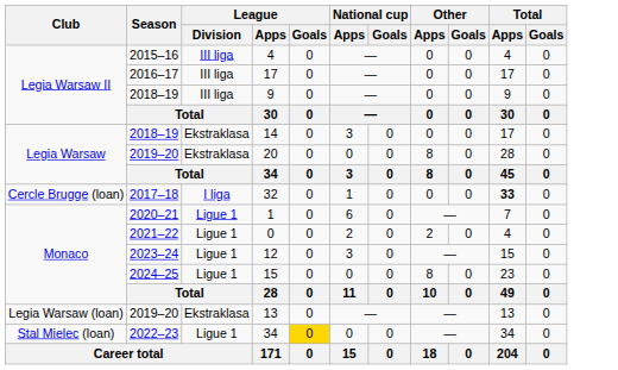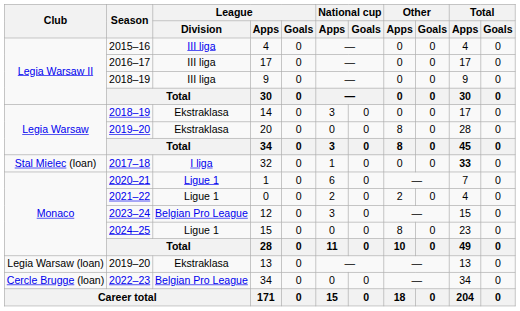 <table class="wikitable" style="text-align:center">
 <tr>
 <th rowspan="2">Club</th>
 <th rowspan="2">Season</th>
 <th colspan="3">League</th>
 <th colspan="2">National cup</th>
 <th colspan="2">Other</th>
 <th colspan="2">Total</th>
 </tr>
 <tr>
 <th>Division</th>
 <th>Apps</th>
 <th>Goals</th>
 <th>Apps</th>
 <th>Goals</th>
 <th>Apps</th>
 <th>Goals</th>
 <th>Apps</th>
 <th>Goals</th>
 </tr>
 <tr>
 <td rowspan="4"><a href='#'>Legia Warsaw II</a></td>
 <td>2015–16</td>
 <td><a href='#'>III liga</a></td>
 <td>4</td>
 <td>0</td>
 <td colspan="2">—</td>
 <td>0</td>
 <td>0</td>
 <td>4</td>
 <td>0</td>
 </tr>
 <tr>
 <td>2016–17</td>
 <td>III liga</td>
 <td>17</td>
 <td>0</td>
 <td colspan="2">—</td>
 <td>0</td>
 <td>0</td>
 <td>17</td>
 <td>0</td>
 </tr>
 <tr>
 <td>2018–19</td>
 <td>III liga</td>
 <td>9</td>
 <td>0</td>
 <td colspan="2">—</td>
 <td>0</td>
 <td>0</td>
 <td>9</td>
 <td>0</td>
 </tr>
 <tr>
 <th colspan="2">Total</th>
 <th>30</th>
 <th>0</th>
 <th colspan="2">—</th>
 <th>0</th>
 <th>0</th>
 <th>30</th>
 <th>0</th>
 </tr>
 <tr>
 <td rowspan="3"><a href='#'>Legia Warsaw</a></td>
 <td><a href='#'>2018–19</a></td>
 <td>Ekstraklasa</td>
 <td>14</td>
 <td>0</td>
 <td>3</td>
 <td>0</td>
 <td>0</td>
 <td>0</td>
 <td>17</td>
 <td>0</td>
 </tr>
 <tr>
 <td><a href='#'>2019–20</a></td>
 <td>Ekstraklasa</td>
 <td>20</td>
 <td>0</td>
 <td>0</td>
 <td>0</td>
 <td>8</td>
 <td>0</td>
 <td>28</td>
 <td>0</td>
 </tr>
 <tr>
 <th colspan="2">Total</th>
 <th>34</th>
 <th>0</th>
 <th>3</th>
 <th>0</th>
 <th>8</th>
 <th>0</th>
 <th>45</th>
 <th>0</th>
 </tr>
 <tr>
-<td><a href='#'>Cercle Brugge</a> (loan)</td>
+<td><a href='#'>Stal Mielec</a> (loan)</td>
 <td><a href='#'>2017–18</a></td>
 <td><a href='#'>I liga</a></td>
 <td>32</td>
 <td>0</td>
 <td>1</td>
 <td>0</td>
 <td>0</td>
 <td>0</td>
 <td><strong>33</strong></td>
 <td>0</td>
 </tr>
 <tr>
 <td rowspan="5"><a href='#'>Monaco</a></td>
 <td><a href='#'>2020–21</a></td>
 <td><a href='#'>Ligue 1</a></td>
 <td>1</td>
 <td>0</td>
 <td>6</td>
 <td>0</td>
 <td colspan="2">—</td>
 <td>7</td>
 <td>0</td>
 </tr>
 <tr>
 <td><a href='#'>2021–22</a></td>
 <td>Ligue 1</td>
 <td>0</td>
 <td>0</td>
 <td>2</td>
 <td>0</td>
 <td>2</td>
 <td>0</td>
 <td>4</td>
 <td>0</td>
 </tr>
 <tr>
 <td><a href='#'>2023–24</a></td>
-<td>Ligue 1</td>
+<td><a href='#'>Belgian Pro League</a></td>
 <td>12</td>
 <td>0</td>
 <td>3</td>
 <td>0</td>
 <td colspan="2">—</td>
 <td>15</td>
 <td>0</td>
 </tr>
 <tr>
 <td><a href='#'>2024–25</a></td>
 <td>Ligue 1</td>
 <td>15</td>
 <td>0</td>
 <td>0</td>
 <td>0</td>
 <td>8</td>
 <td>0</td>
 <td>23</td>
 <td>0</td>
 </tr>
 <tr>
 <th colspan="2">Total</th>
 <th>28</th>
 <th>0</th>
 <th>11</th>
 <th>0</th>
 <th>10</th>
 <th>0</th>
 <th>49</th>
 <th>0</th>
 </tr>
 <tr>
 <td>Legia Warsaw (loan)</td>
 <td>2019–20</td>
 <td>Ekstraklasa</td>
 <td>13</td>
 <td>0</td>
 <td colspan="2">—</td>
 <td colspan="2">—</td>
 <td>13</td>
 <td>0</td>
 </tr>
 <tr>
-<td><a href='#'>Stal Mielec</a> (loan)</td>
+<td><a href='#'>Cercle Brugge</a> (loan)</td>
 <td><a href='#'>2022–23</a></td>
-<td>Ligue 1</td>
+<td><a href='#'>Belgian Pro League</a></td>
 <td>34</td>
-<td style="background: gold;">0</td>
+<td>0</td>
 <td>0</td>
 <td>0</td>
 <td colspan="2">—</td>
 <td>34</td>
 <td>0</td>
 </tr>
 <tr>
 <th colspan="3">Career total</th>
 <th>171</th>
 <th>0</th>
 <th>15</th>
 <th>0</th>
 <th>18</th>
 <th>0</th>
 <th>204</th>
 <th>0</th>
 </tr>
 </table>
